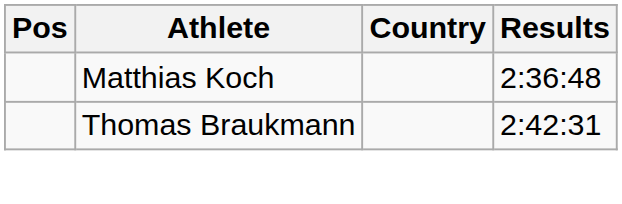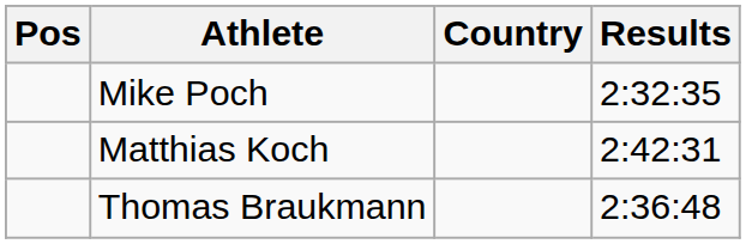 <table class="wikitable wikble">
 <tr>
 <th>Pos</th>
 <th>Athlete</th>
 <th>Country</th>
 <th>Results</th>
 </tr>
 <tr>
 <td align="center"></td>
+<td>Mike Poch</td>
+<td></td>
+<td>2:32:35</td>
+</tr>
+<tr>
+<td align="center"></td>
 <td>Matthias Koch</td>
 <td></td>
-<td>2:36:48</td>
+<td>2:42:31</td>
 </tr>
 <tr>
 <td align="center"></td>
 <td>Thomas Braukmann</td>
 <td></td>
-<td>2:42:31</td>
+<td>2:36:48</td>
 </tr>
 </table>
